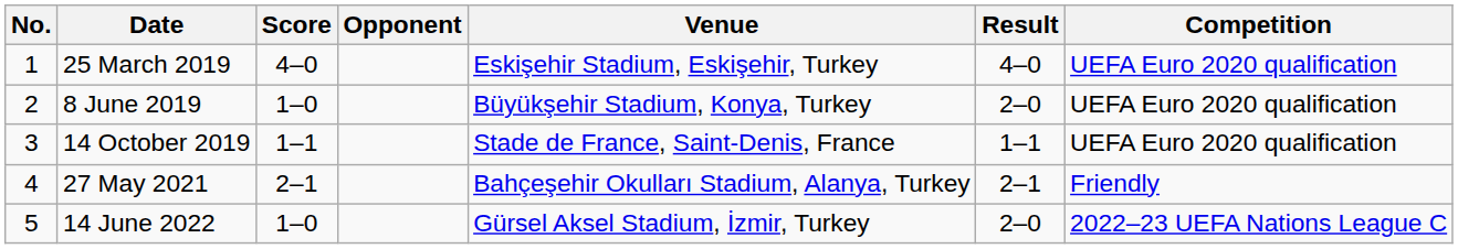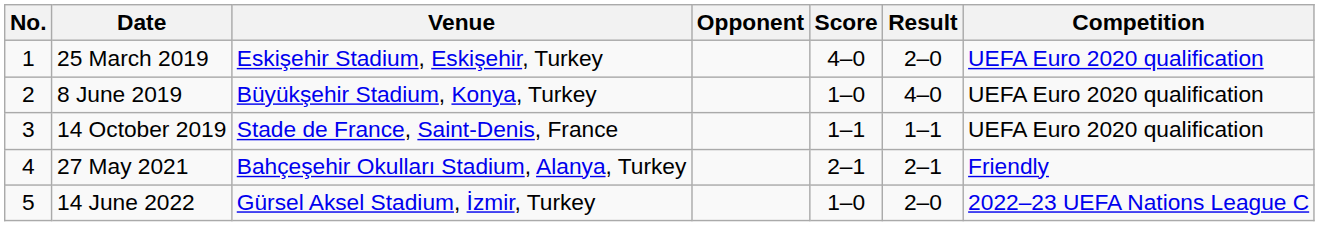 <table class="wikitable sortable">
 <tr>
 <th scope="col">No.</th>
 <th scope="col">Date</th>
+<th scope="col">Venue</th>
+<th scope="col">Opponent</th>
 <th scope="col">Score</th>
-<th scope="col">Opponent</th>
-<th scope="col">Venue</th>
 <th scope="col">Result</th>
 <th scope="col">Competition</th>
 </tr>
 <tr>
 <td style="text-align:center">1</td>
 <td>25 March 2019</td>
+<td><a href='#'>Eskişehir Stadium</a>, <a href='#'>Eskişehir</a>, Turkey</td>
+<td></td>
 <td style="text-align:center">4–0</td>
-<td></td>
-<td><a href='#'>Eskişehir Stadium</a>, <a href='#'>Eskişehir</a>, Turkey</td>
-<td style="text-align:center">4–0</td>
+<td style="text-align:center">2–0</td>
 <td><a href='#'>UEFA Euro 2020 qualification</a></td>
 </tr>
 <tr>
 <td style="text-align:center">2</td>
 <td>8 June 2019</td>
+<td><a href='#'>Büyükşehir Stadium</a>, <a href='#'>Konya</a>, Turkey</td>
+<td></td>
 <td style="text-align:center">1–0</td>
-<td></td>
-<td><a href='#'>Büyükşehir Stadium</a>, <a href='#'>Konya</a>, Turkey</td>
-<td style="text-align:center">2–0</td>
+<td style="text-align:center">4–0</td>
 <td>UEFA Euro 2020 qualification</td>
 </tr>
 <tr>
 <td style="text-align:center">3</td>
 <td>14 October 2019</td>
+<td><a href='#'>Stade de France</a>, <a href='#'>Saint-Denis</a>, France</td>
+<td></td>
 <td style="text-align:center">1–1</td>
-<td></td>
-<td><a href='#'>Stade de France</a>, <a href='#'>Saint-Denis</a>, France</td>
 <td style="text-align:center">1–1</td>
 <td>UEFA Euro 2020 qualification</td>
 </tr>
 <tr>
 <td style="text-align:center">4</td>
 <td>27 May 2021</td>
+<td><a href='#'>Bahçeşehir Okulları Stadium</a>, <a href='#'>Alanya</a>, Turkey</td>
+<td></td>
 <td style="text-align:center">2–1</td>
-<td></td>
-<td><a href='#'>Bahçeşehir Okulları Stadium</a>, <a href='#'>Alanya</a>, Turkey</td>
 <td style="text-align:center">2–1</td>
 <td><a href='#'>Friendly</a></td>
 </tr>
 <tr>
 <td style="text-align:center">5</td>
 <td>14 June 2022</td>
+<td><a href='#'>Gürsel Aksel Stadium</a>, <a href='#'>İzmir</a>, Turkey</td>
+<td></td>
 <td style="text-align:center">1–0</td>
-<td></td>
-<td><a href='#'>Gürsel Aksel Stadium</a>, <a href='#'>İzmir</a>, Turkey</td>
 <td style="text-align:center">2–0</td>
 <td><a href='#'>2022–23 UEFA Nations League C</a></td>
 </tr>
 </table>
